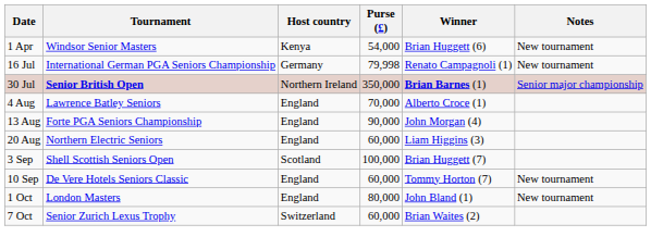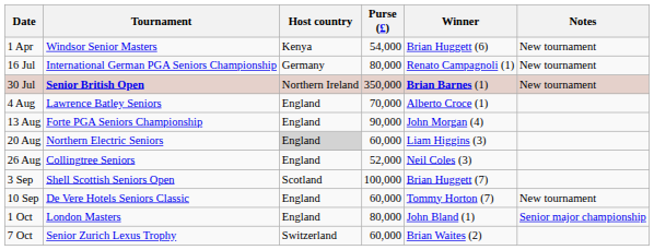 <table class="wikitable" style="font-size:95%">
 <tr>
 <th>Date</th>
 <th>Tournament</th>
 <th>Host country</th>
 <th>Purse<br>(<a href='#'>£</a>)</th>
 <th>Winner</th>
 <th>Notes</th>
 </tr>
 <tr>
 <td>1 Apr</td>
 <td><a href='#'>Windsor Senior Masters</a></td>
 <td>Kenya</td>
 <td align=right>54,000</td>
 <td> <a href='#'>Brian Huggett</a> (6)</td>
 <td>New tournament</td>
 </tr>
 <tr>
 <td>16 Jul</td>
 <td><a href='#'>International German PGA Seniors Championship</a></td>
 <td>Germany</td>
-<td align=right>79,998</td>
+<td align=right>80,000</td>
 <td> <a href='#'>Renato Campagnoli</a> (1)</td>
 <td>New tournament</td>
 </tr>
 <tr style="background:#e5d1cb;">
 <td>30 Jul</td>
 <td><strong><a href='#'>Senior British Open</a></strong></td>
 <td>Northern Ireland</td>
 <td align=right>350,000</td>
 <td> <strong><a href='#'>Brian Barnes</a></strong> (1)</td>
-<td><a href='#'>Senior major championship</a></td>
+<td>New tournament</td>
 </tr>
 <tr>
 <td>4 Aug</td>
 <td><a href='#'>Lawrence Batley Seniors</a></td>
 <td>England</td>
 <td align=right>70,000</td>
 <td> <a href='#'>Alberto Croce</a> (1)</td>
 <td></td>
 </tr>
 <tr>
 <td>13 Aug</td>
 <td><a href='#'>Forte PGA Seniors Championship</a></td>
 <td>England</td>
 <td align=right>90,000</td>
 <td> <a href='#'>John Morgan</a> (4)</td>
 <td></td>
 </tr>
 <tr>
 <td>20 Aug</td>
 <td><a href='#'>Northern Electric Seniors</a></td>
-<td>England</td>
+<td style="background: lightgrey;">England</td>
 <td align=right>60,000</td>
 <td> <a href='#'>Liam Higgins</a> (3)</td>
+<td></td>
+</tr>
+<tr>
+<td>26 Aug</td>
+<td><a href='#'>Collingtree Seniors</a></td>
+<td>England</td>
+<td align=right>52,000</td>
+<td> <a href='#'>Neil Coles</a> (3)</td>
 <td></td>
 </tr>
 <tr>
 <td>3 Sep</td>
 <td><a href='#'>Shell Scottish Seniors Open</a></td>
 <td>Scotland</td>
 <td align=right>100,000</td>
 <td> <a href='#'>Brian Huggett</a> (7)</td>
 <td></td>
 </tr>
 <tr>
 <td>10 Sep</td>
 <td><a href='#'>De Vere Hotels Seniors Classic</a></td>
 <td>England</td>
 <td align=right>60,000</td>
 <td> <a href='#'>Tommy Horton</a> (7)</td>
 <td>New tournament</td>
 </tr>
 <tr>
 <td>1 Oct</td>
 <td><a href='#'>London Masters</a></td>
 <td>England</td>
 <td align=right>80,000</td>
 <td> <a href='#'>John Bland</a> (1)</td>
-<td>New tournament</td>
+<td><a href='#'>Senior major championship</a></td>
 </tr>
 <tr>
 <td>7 Oct</td>
 <td><a href='#'>Senior Zurich Lexus Trophy</a></td>
 <td>Switzerland</td>
 <td align=right>60,000</td>
 <td> <a href='#'>Brian Waites</a> (2)</td>
 <td></td>
 </tr>
 </table>
